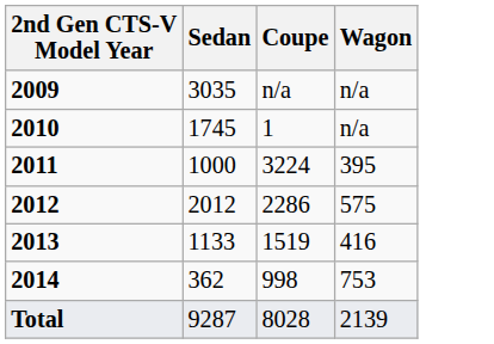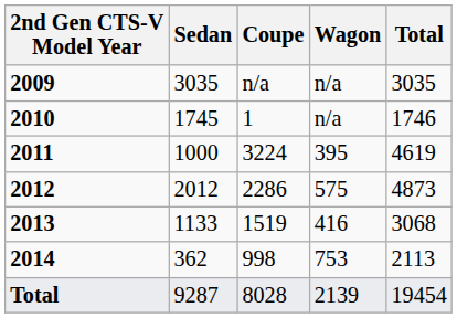 <table class="wikitable">
 <tr>
 <th>2nd Gen CTS-V<br>Model Year</th>
 <th>Sedan</th>
 <th>Coupe</th>
 <th>Wagon</th>
+<th>Total</th>
 </tr>
 <tr>
 <td><strong>2009</strong></td>
 <td>3035</td>
 <td>n/a</td>
 <td>n/a</td>
+<td>3035</td>
 </tr>
 <tr>
 <td><strong>2010</strong></td>
 <td>1745</td>
 <td>1</td>
 <td>n/a</td>
+<td>1746</td>
 </tr>
 <tr>
 <td><strong>2011</strong></td>
 <td>1000</td>
 <td>3224</td>
 <td>395</td>
+<td>4619</td>
 </tr>
 <tr>
 <td><strong>2012</strong></td>
 <td>2012</td>
 <td>2286</td>
 <td>575</td>
+<td>4873</td>
 </tr>
 <tr>
 <td><strong>2013</strong></td>
 <td>1133</td>
 <td>1519</td>
 <td>416</td>
+<td>3068</td>
 </tr>
 <tr>
 <td><strong>2014</strong></td>
 <td>362</td>
 <td>998</td>
 <td>753</td>
+<td>2113</td>
 </tr>
 <tr style="background-color:#eaecf0">
 <td><strong>Total</strong></td>
 <td>9287</td>
 <td>8028</td>
 <td>2139</td>
+<td>19454</td>
 </tr>
 </table>
